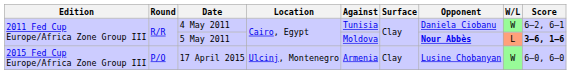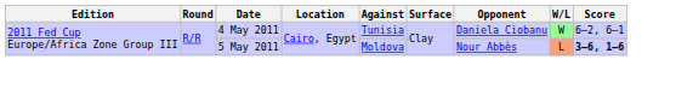 <table class=wikitable style=font-size:97%>
 <tr>
 <th>Edition</th>
 <th>Round</th>
 <th>Date</th>
 <th>Location</th>
 <th>Against</th>
 <th>Surface</th>
 <th>Opponent</th>
 <th>W/L</th>
 <th>Score</th>
 </tr>
 <tr style="background:#ccccff;">
 <td rowspan="2"><a href='#'>2011 Fed Cup</a> <br> Europe/Africa Zone Group III</td>
 <td rowspan="2"><a href='#'>R/R</a></td>
 <td>4 May 2011</td>
 <td rowspan="2"><a href='#'>Cairo</a>, Egypt</td>
 <td> <a href='#'>Tunisia</a></td>
 <td rowspan="2">Clay</td>
 <td><a href='#'>Daniela Ciobanu</a></td>
 <td style="text-align:center; background:#98fb98;">W</td>
 <td>6–2, 6–1</td>
 </tr>
 <tr style="background:#ccccff;">
 <td>5 May 2011</td>
 <td> <a href='#'>Moldova</a></td>
-<td><strong><a href='#'>Nour Abbès</a></strong></td>
+<td><a href='#'>Nour Abbès</a></td>
 <td style="text-align:center; background:#ffa07a;">L</td>
 <td><strong>3–6, 1–6</strong></td>
 </tr>
-<tr style="background:#ccccff;">
-<td rowspan="1"><a href='#'>2015 Fed Cup</a> <br> Europe/Africa Zone Group III</td>
-<td rowspan="1"><a href='#'>P/O</a></td>
-<td>17 April 2015</td>
-<td rowspan="1"><a href='#'>Ulcinj</a>, Montenegro</td>
-<td> <a href='#'>Armenia</a></td>
-<td rowspan="1">Clay</td>
-<td><a href='#'>Lusine Chobanyan</a></td>
-<td style="text-align:center; background:#98fb98;">W</td>
-<td>6–0, 6–0</td>
-</tr>
 </table>
